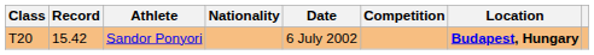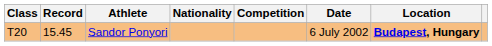 <table class="wikitable">
 <tr>
 <th>Class</th>
 <th>Record</th>
 <th>Athlete</th>
 <th>Nationality</th>
+<th>Competition</th>
 <th>Date</th>
-<th>Competition</th>
 <th>Location</th>
 <th></th>
 </tr>
 <tr bgcolor=#F7BE81>
 <td>T20</td>
-<td>15.42</td>
+<td>15.45</td>
 <td><a href='#'>Sandor Ponyori</a></td>
 <td></td>
+<td></td>
 <td>6 July 2002</td>
-<td></td>
 <td><strong><a href='#'>Budapest</a>, Hungary</strong></td>
 <td></td>
 </tr>
 </table>
